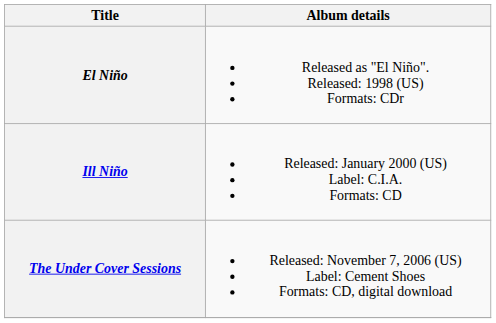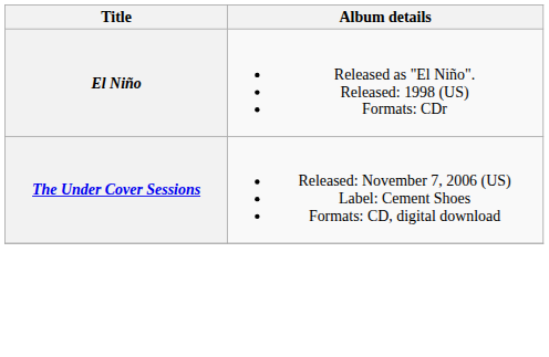 <table class="wikitable plainrowheaders" style="text-align:center;">
 <tr>
 <th scope="col" style="width:14em;">Title</th>
 <th scope="col" style="width:20em;">Album details</th>
 </tr>
 <tr>
 <th scope="row"><em>El Niño</em></th>
 <td><br><ul><li>Released as "El Niño".</li><li>Released: 1998 <span>(US)</span></li><li>Formats: CDr</li></ul></td>
 </tr>
 <tr>
-<th scope="row"><em><a href='#'>Ill Niño</a></em></th>
-<td><br><ul><li>Released: January 2000 <span>(US)</span></li><li>Label: C.I.A.</li><li>Formats: CD</li></ul></td>
-</tr>
-<tr>
 <th scope="row"><em><a href='#'>The Under Cover Sessions</a></em></th>
 <td><br><ul><li>Released: November 7, 2006 <span>(US)</span></li><li>Label: Cement Shoes</li><li>Formats: CD, digital download</li></ul></td>
 </tr>
 <tr>
 </tr>
 </table>
